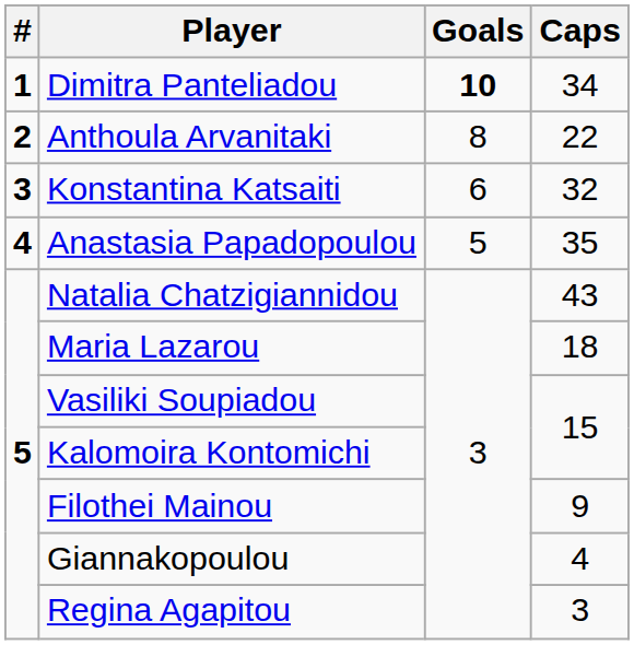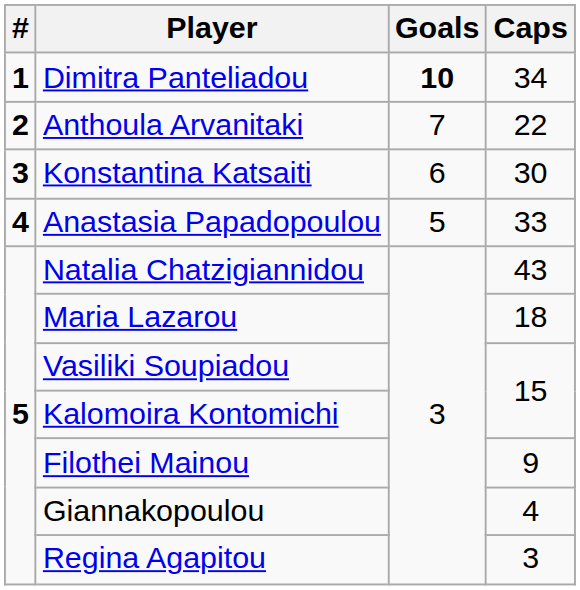 <table class="wikitable sortable">
 <tr>
 <th width =>#</th>
 <th width =>Player</th>
 <th width =>Goals</th>
 <th width =>Caps</th>
 </tr>
 <tr>
 <td style="text-align:center"><strong>1</strong></td>
 <td><a href='#'>Dimitra Panteliadou</a></td>
 <td style="text-align:center"><strong>10</strong></td>
 <td style="text-align:center">34</td>
 </tr>
 <tr>
 <td style="text-align:center"><strong>2</strong></td>
 <td><a href='#'>Anthoula Arvanitaki</a></td>
-<td style="text-align:center">8</td>
+<td style="text-align:center">7</td>
 <td style="text-align:center">22</td>
 </tr>
 <tr>
 <td style="text-align:center"><strong>3</strong></td>
 <td><a href='#'>Konstantina Katsaiti</a></td>
 <td style="text-align:center">6</td>
-<td style="text-align:center">32</td>
+<td style="text-align:center">30</td>
 </tr>
 <tr>
 <td style="text-align:center"><strong>4</strong></td>
 <td><a href='#'>Anastasia Papadopoulou</a></td>
 <td style="text-align:center">5</td>
-<td style="text-align:center">35</td>
+<td style="text-align:center">33</td>
 </tr>
 <tr>
 <td rowspan=7 style="text-align:center"><strong>5</strong></td>
 <td><a href='#'>Natalia Chatzigiannidou</a></td>
 <td rowspan=7 style="text-align:center">3</td>
 <td style="text-align:center">43</td>
 </tr>
 <tr>
 <td><a href='#'>Maria Lazarou</a></td>
 <td style="text-align:center">18</td>
 </tr>
 <tr>
 <td><a href='#'>Vasiliki Soupiadou</a></td>
 <td rowspan=2 style="text-align:center">15</td>
 </tr>
 <tr>
 <td><a href='#'>Kalomoira Kontomichi</a></td>
 </tr>
 <tr>
 <td><a href='#'>Filothei Mainou</a></td>
 <td style="text-align:center">9</td>
 </tr>
 <tr>
 <td>Giannakopoulou</td>
 <td style="text-align:center">4</td>
 </tr>
 <tr>
 <td><a href='#'>Regina Agapitou</a></td>
 <td style="text-align:center">3</td>
 </tr>
 </table>
